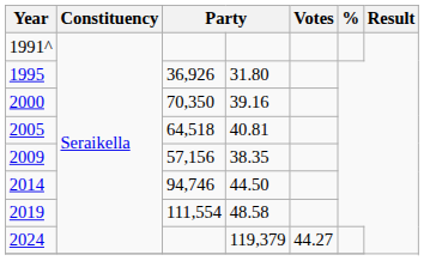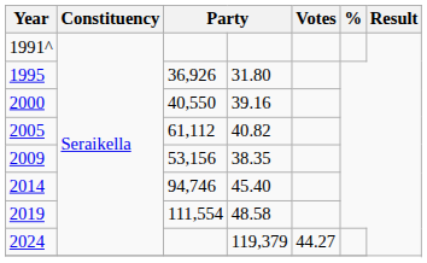 <table class="wikitable">
 <tr>
 <th>Year</th>
 <th>Constituency</th>
 <th colspan="2">Party</th>
 <th>Votes</th>
 <th>%</th>
 <th>Result</th>
 </tr>
 <tr>
 <td>1991^</td>
 <td rowspan=8><a href='#'>Seraikella</a></td>
 <td></td>
 <td></td>
 <td></td>
 <td></td>
 </tr>
 <tr>
 <td><a href='#'>1995</a></td>
 <td>36,926</td>
 <td>31.80</td>
 <td></td>
 </tr>
 <tr>
 <td><a href='#'>2000</a></td>
-<td>70,350</td>
+<td>40,550</td>
 <td>39.16</td>
 <td></td>
 </tr>
 <tr>
 <td><a href='#'>2005</a></td>
-<td>64,518</td>
-<td>40.81</td>
+<td>61,112</td>
+<td>40.82</td>
 <td></td>
 </tr>
 <tr>
 <td><a href='#'>2009</a></td>
-<td>57,156</td>
+<td>53,156</td>
 <td>38.35</td>
 <td></td>
 </tr>
 <tr>
 <td><a href='#'>2014</a></td>
 <td>94,746</td>
-<td>44.50</td>
+<td>45.40</td>
 <td></td>
 </tr>
 <tr>
 <td><a href='#'>2019</a></td>
 <td>111,554</td>
 <td>48.58</td>
 <td></td>
 </tr>
 <tr>
 <td><a href='#'>2024</a></td>
 <td></td>
 <td>119,379</td>
 <td>44.27</td>
 <td></td>
 </tr>
 <tr>
 </tr>
 </table>
